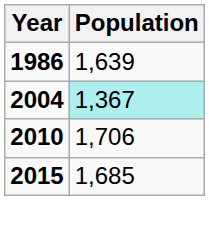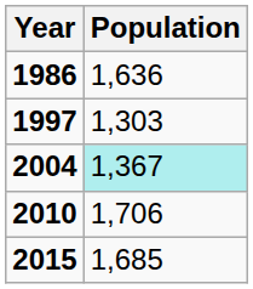 <table class="wikitable">
 <tr>
 <th>Year</th>
 <th>Population</th>
 </tr>
 <tr>
 <td><strong>1986</strong></td>
-<td>1,639</td>
+<td>1,636</td>
+</tr>
+<tr>
+<td><strong>1997</strong></td>
+<td>1,303</td>
 </tr>
 <tr>
 <td><strong>2004</strong></td>
 <td style="background: paleturquoise;">1,367</td>
 </tr>
 <tr>
 <td><strong>2010</strong></td>
 <td>1,706</td>
 </tr>
 <tr>
 <td><strong>2015</strong></td>
 <td>1,685</td>
 </tr>
 </table>
